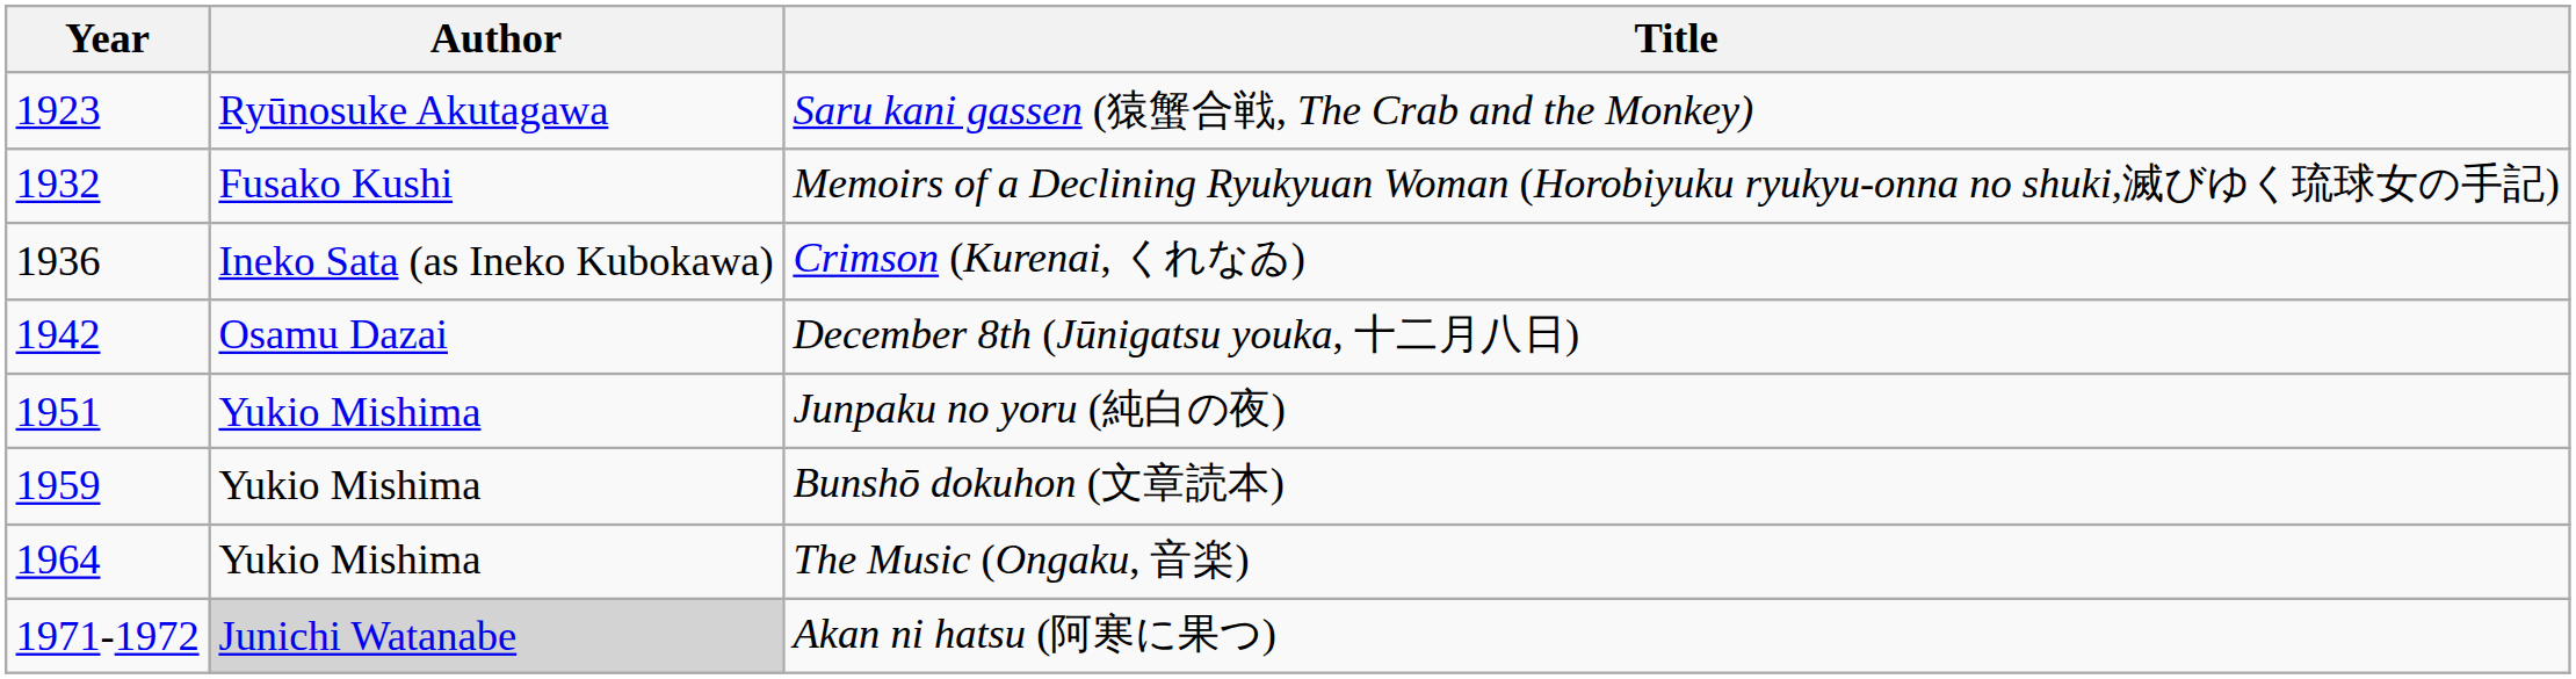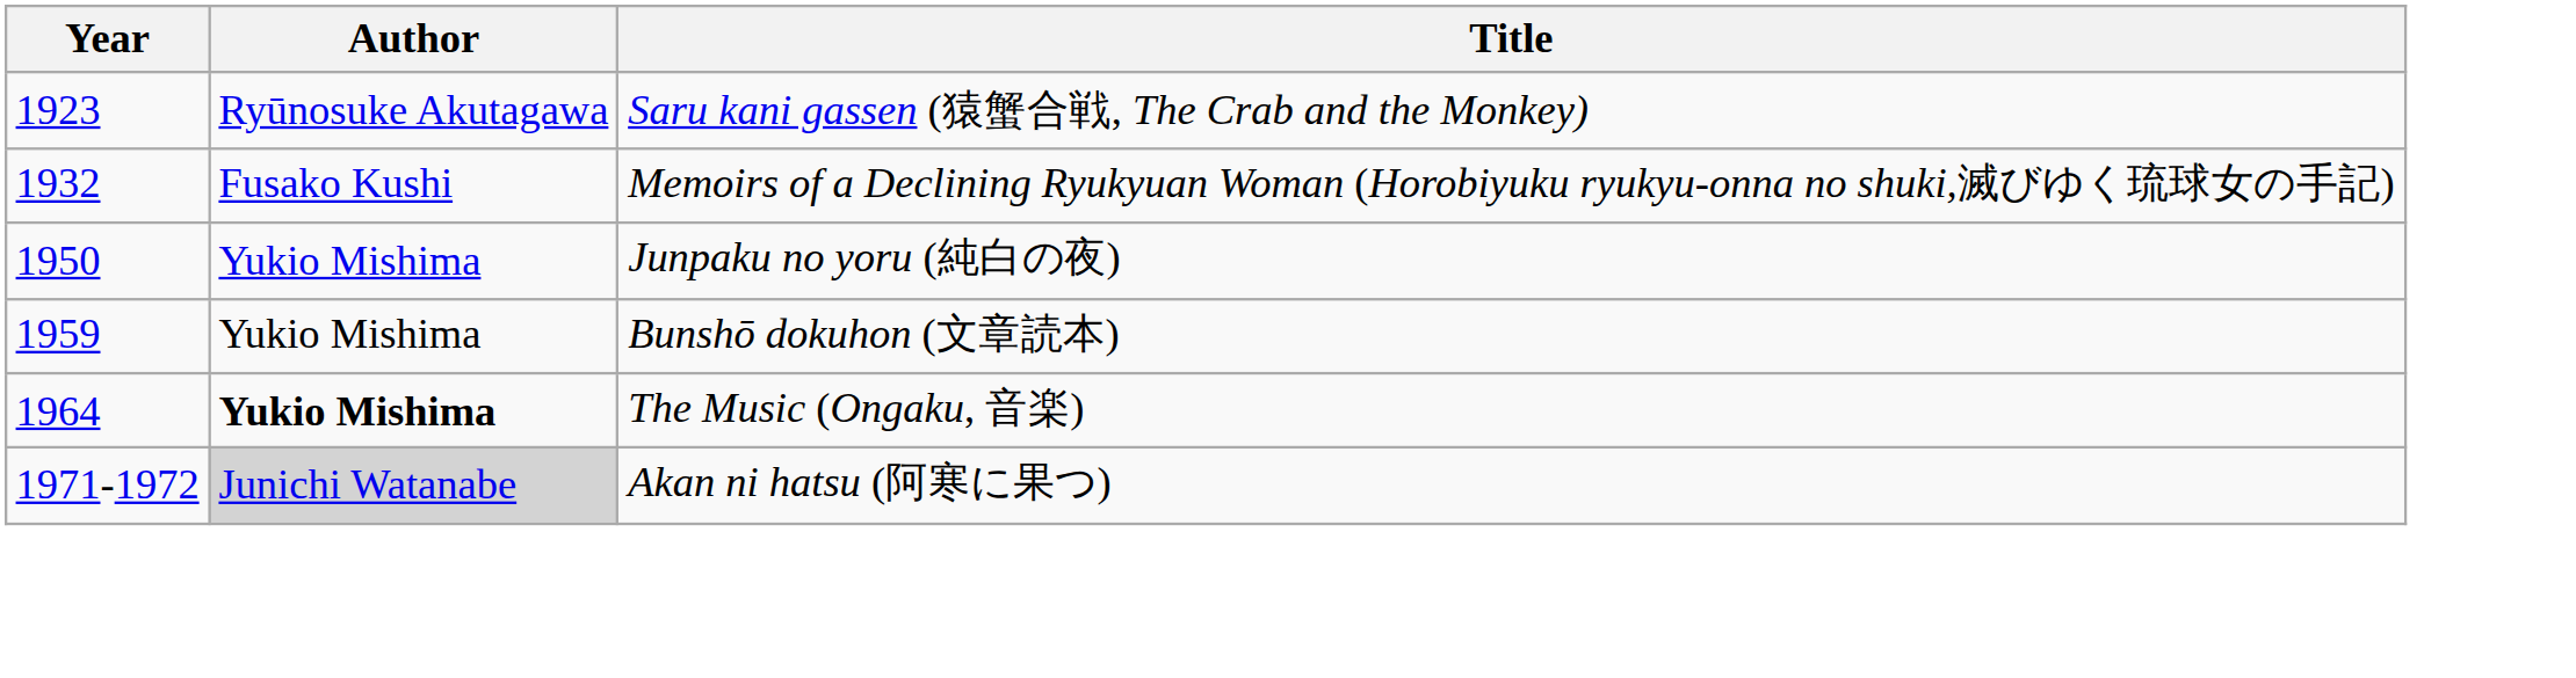 <table class="wikitable">
 <tr>
 <th>Year</th>
 <th>Author</th>
 <th>Title</th>
 </tr>
 <tr>
 <td><a href='#'>1923</a></td>
 <td><a href='#'>Ryūnosuke Akutagawa</a></td>
 <td><em><a href='#'>Saru kani gassen</a></em> (猿蟹合戦, <em>The Crab and the Monkey)</em></td>
 </tr>
 <tr>
 <td><a href='#'>1932</a></td>
 <td><a href='#'>Fusako Kushi</a></td>
 <td><em>Memoirs of a Declining Ryukyuan Woman</em> (<em>Horobiyuku ryukyu-onna no shuki,</em>滅びゆく琉球女の手記)</td>
 </tr>
 <tr>
-<td>1936</td>
-<td><a href='#'>Ineko Sata</a> (as Ineko Kubokawa)</td>
-<td><em><a href='#'>Crimson</a></em> (<em>Kurenai</em>, くれなゐ)</td>
-</tr>
-<tr>
-<td><a href='#'>1942</a></td>
-<td><a href='#'>Osamu Dazai</a></td>
-<td><em>December 8th</em> (<em>Jūnigatsu youka</em>, 十二月八日)</td>
-</tr>
-<tr>
-<td><a href='#'>1951</a></td>
+<td><a href='#'>1950</a></td>
 <td><a href='#'>Yukio Mishima</a></td>
 <td><em>Junpaku no yoru</em> (純白の夜)</td>
 </tr>
 <tr>
 <td><a href='#'>1959</a></td>
 <td>Yukio Mishima</td>
 <td><em>Bunshō dokuhon</em> (文章読本)</td>
 </tr>
 <tr>
 <td><a href='#'>1964</a></td>
-<td>Yukio Mishima</td>
+<td><strong>Yukio Mishima</strong></td>
 <td><em>The Music</em> (<em>Ongaku</em>, 音楽)</td>
 </tr>
 <tr>
 <td><a href='#'>1971</a>-<a href='#'>1972</a></td>
 <td style="background: lightgrey;"><a href='#'>Junichi Watanabe</a></td>
 <td><em>Akan ni hatsu</em> (阿寒に果つ)</td>
 </tr>
 </table>
